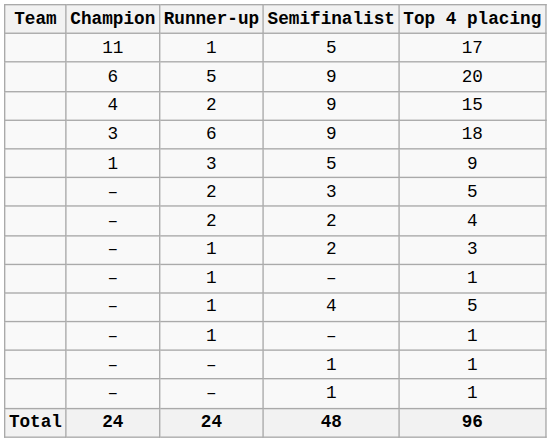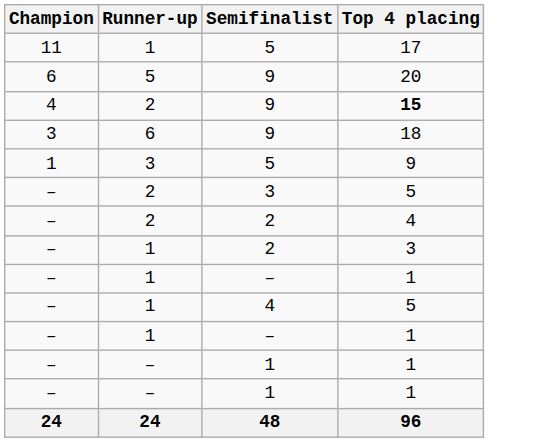 <table class="wikitable sortable" style="text-align: center;">
 <tr>
-<th>Team</th>
 <th>Champion</th>
 <th>Runner-up</th>
 <th>Semifinalist</th>
 <th>Top 4 placing</th>
 </tr>
 <tr>
-<td align=left></td>
 <td>11</td>
 <td>1</td>
 <td>5</td>
 <td>17</td>
 </tr>
 <tr>
-<td align=left></td>
 <td>6</td>
 <td>5</td>
 <td>9</td>
 <td>20</td>
 </tr>
 <tr>
-<td align=left></td>
 <td>4</td>
 <td>2</td>
 <td>9</td>
-<td>15</td>
+<td><strong>15</strong></td>
 </tr>
 <tr>
-<td align=left></td>
 <td>3</td>
 <td>6</td>
 <td>9</td>
 <td>18</td>
 </tr>
 <tr>
-<td align=left></td>
 <td>1</td>
 <td>3</td>
 <td>5</td>
 <td>9</td>
 </tr>
 <tr>
-<td align=left></td>
 <td>–</td>
 <td>2</td>
 <td>3</td>
 <td>5</td>
 </tr>
 <tr>
-<td align=left></td>
 <td>–</td>
 <td>2</td>
 <td>2</td>
 <td>4</td>
 </tr>
 <tr>
-<td align=left></td>
 <td>–</td>
 <td>1</td>
 <td>2</td>
 <td>3</td>
 </tr>
 <tr>
-<td align=left></td>
 <td>–</td>
 <td>1</td>
 <td>–</td>
 <td>1</td>
 </tr>
 <tr>
-<td align=left></td>
 <td>–</td>
 <td>1</td>
 <td>4</td>
 <td>5</td>
 </tr>
 <tr>
-<td align=left></td>
 <td>–</td>
 <td>1</td>
 <td>–</td>
 <td>1</td>
 </tr>
 <tr>
-<td align=left></td>
 <td>–</td>
 <td>–</td>
 <td>1</td>
 <td>1</td>
 </tr>
 <tr>
-<td align=left></td>
 <td>–</td>
 <td>–</td>
 <td>1</td>
 <td>1</td>
 </tr>
 <tr>
-<th align=left>Total</th>
 <th>24</th>
 <th>24</th>
 <th>48</th>
 <th>96</th>
 </tr>
 </table>
